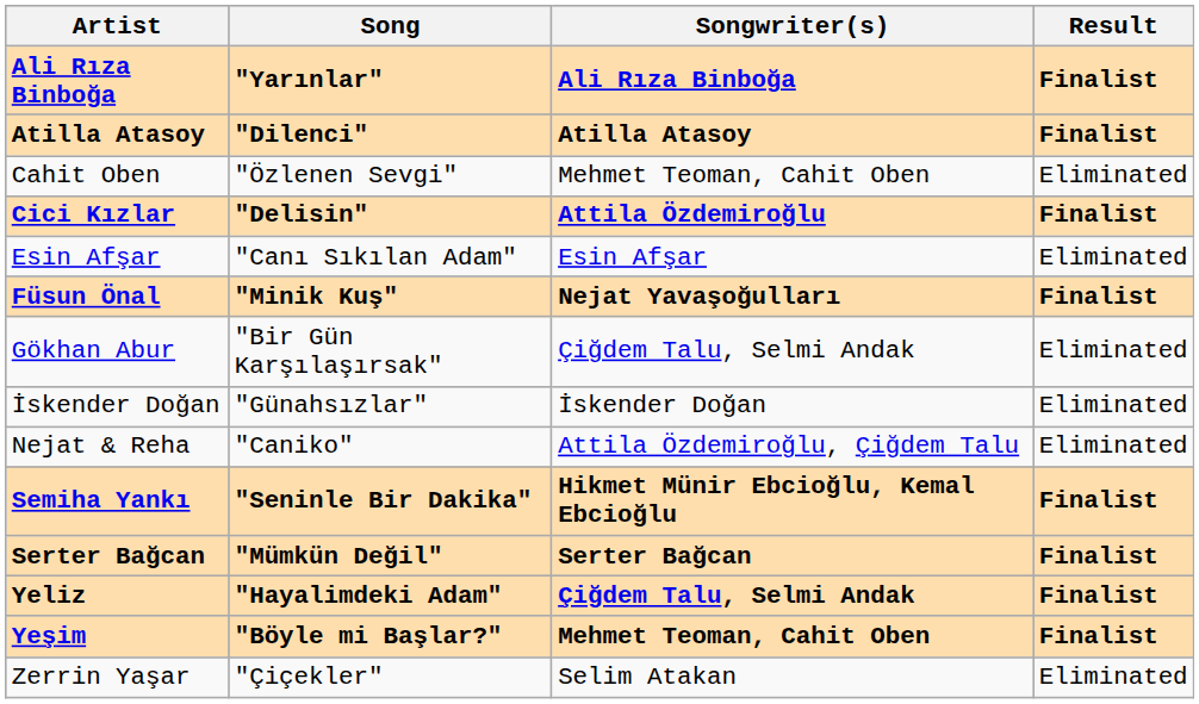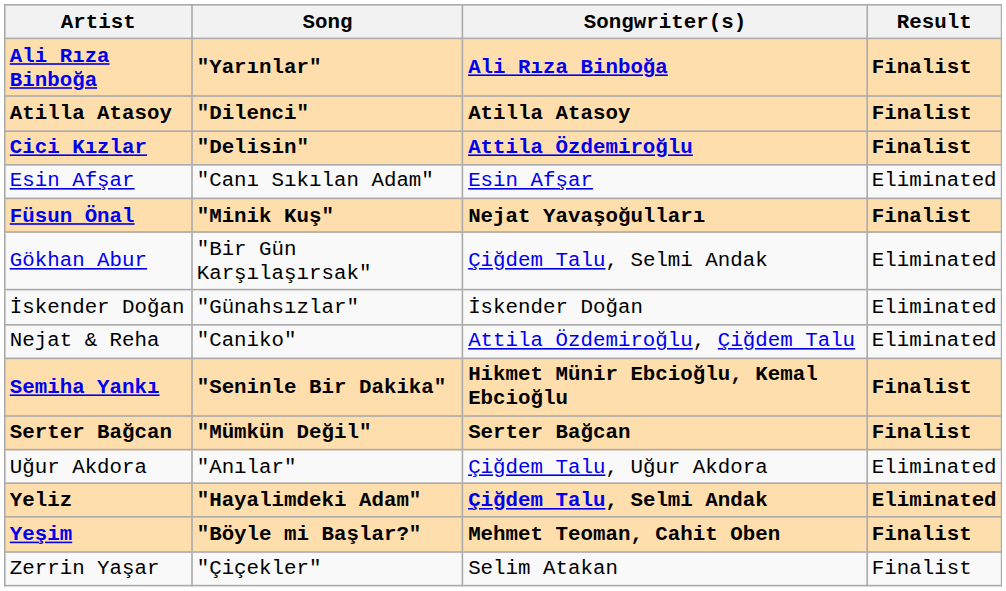 <table class="wikitable sortable" style="margin: 1em auto 1em auto;">
 <tr>
 <th>Artist</th>
 <th>Song</th>
 <th>Songwriter(s)</th>
 <th>Result</th>
 </tr>
 <tr style="font-weight:bold; background:navajowhite;">
 <td><a href='#'>Ali Rıza Binboğa</a></td>
 <td>"Yarınlar"</td>
 <td><a href='#'>Ali Rıza Binboğa</a></td>
 <td>Finalist</td>
 </tr>
 <tr style="font-weight:bold; background:navajowhite;">
 <td>Atilla Atasoy</td>
 <td>"Dilenci"</td>
 <td>Atilla Atasoy</td>
 <td>Finalist</td>
-</tr>
-<tr>
-<td>Cahit Oben</td>
-<td>"Özlenen Sevgi"</td>
-<td>Mehmet Teoman, Cahit Oben</td>
-<td>Eliminated</td>
 </tr>
 <tr style="font-weight:bold; background:navajowhite;">
 <td><a href='#'>Cici Kızlar</a></td>
 <td>"Delisin"</td>
 <td><a href='#'>Attila Özdemiroğlu</a></td>
 <td>Finalist</td>
 </tr>
 <tr>
 <td><a href='#'>Esin Afşar</a></td>
 <td>"Canı Sıkılan Adam"</td>
 <td><a href='#'>Esin Afşar</a></td>
 <td>Eliminated</td>
 </tr>
 <tr style="font-weight:bold; background:navajowhite;">
 <td><a href='#'>Füsun Önal</a></td>
 <td>"Minik Kuş"</td>
 <td>Nejat Yavaşoğulları</td>
 <td>Finalist</td>
 </tr>
 <tr>
 <td><a href='#'>Gökhan Abur</a></td>
 <td>"Bir Gün Karşılaşırsak"</td>
 <td><a href='#'>Çiğdem Talu</a>, Selmi Andak</td>
 <td>Eliminated</td>
 </tr>
 <tr>
 <td>İskender Doğan</td>
 <td>"Günahsızlar"</td>
 <td>İskender Doğan</td>
 <td>Eliminated</td>
 </tr>
 <tr>
 <td>Nejat & Reha</td>
 <td>"Caniko"</td>
 <td><a href='#'>Attila Özdemiroğlu</a>, <a href='#'>Çiğdem Talu</a></td>
 <td>Eliminated</td>
 </tr>
 <tr style="font-weight:bold; background:navajowhite;">
 <td><a href='#'>Semiha Yankı</a></td>
 <td>"Seninle Bir Dakika"</td>
 <td>Hikmet Münir Ebcioğlu, Kemal Ebcioğlu</td>
 <td>Finalist</td>
 </tr>
 <tr style="font-weight:bold; background:navajowhite;">
 <td>Serter Bağcan</td>
 <td>"Mümkün Değil"</td>
 <td>Serter Bağcan</td>
 <td>Finalist</td>
 </tr>
+<tr>
+<td>Uğur Akdora</td>
+<td>"Anılar"</td>
+<td><a href='#'>Çiğdem Talu</a>, Uğur Akdora</td>
+<td>Eliminated</td>
+</tr>
 <tr style="font-weight:bold; background:navajowhite;">
 <td>Yeliz</td>
 <td>"Hayalimdeki Adam"</td>
 <td><a href='#'>Çiğdem Talu</a>, Selmi Andak</td>
-<td>Finalist</td>
+<td>Eliminated</td>
 </tr>
 <tr style="font-weight:bold; background:navajowhite;">
 <td><a href='#'>Yeşim</a></td>
 <td>"Böyle mi Başlar?"</td>
 <td>Mehmet Teoman, Cahit Oben</td>
 <td>Finalist</td>
 </tr>
 <tr>
 <td>Zerrin Yaşar</td>
 <td>"Çiçekler"</td>
 <td>Selim Atakan</td>
-<td>Eliminated</td>
+<td>Finalist</td>
 </tr>
 </table>
